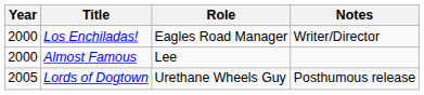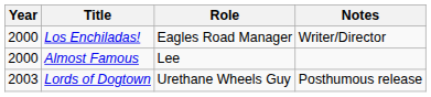 <table class="wikitable">
 <tr>
 <th scope="col">Year</th>
 <th scope="col">Title</th>
 <th scope="col">Role</th>
 <th scope="col">Notes</th>
 </tr>
 <tr>
 <td>2000</td>
 <td scope="row"><em><a href='#'>Los Enchiladas!</a></em></td>
 <td>Eagles Road Manager</td>
 <td>Writer/Director</td>
 </tr>
 <tr>
 <td>2000</td>
 <td scope="row"><em><a href='#'>Almost Famous</a></em></td>
 <td>Lee</td>
 <td></td>
 </tr>
 <tr>
-<td>2005</td>
+<td>2003</td>
 <td scope="row"><em><a href='#'>Lords of Dogtown</a></em></td>
 <td>Urethane Wheels Guy</td>
 <td>Posthumous release</td>
 </tr>
 </table>
